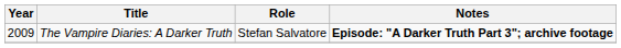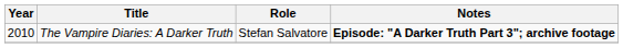 <table class="wikitable sortable">
 <tr>
 <th>Year</th>
 <th>Title</th>
 <th>Role</th>
 <th class="unsortable">Notes</th>
 </tr>
 <tr>
-<td>2009</td>
+<td>2010</td>
 <td data-sort-value="Vampire Diaries: A Darker Truth, The"><em>The Vampire Diaries: A Darker Truth</em></td>
 <td>Stefan Salvatore</td>
 <td><strong>Episode: "A Darker Truth Part 3"; archive footage</strong></td>
 </tr>
 <tr>
 </tr>
 </table>
